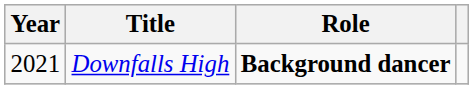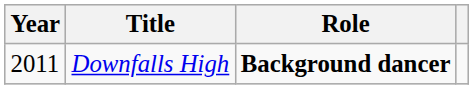 <table class="wikitable sortable">
 <tr>
 <th>Year</th>
 <th>Title</th>
 <th>Role</th>
 <th></th>
 </tr>
 <tr>
-<td>2021</td>
+<td>2011</td>
 <td><em><a href='#'>Downfalls High</a></em></td>
 <td><strong>Background dancer</strong></td>
 <td align="center"></td>
 </tr>
 </table>
